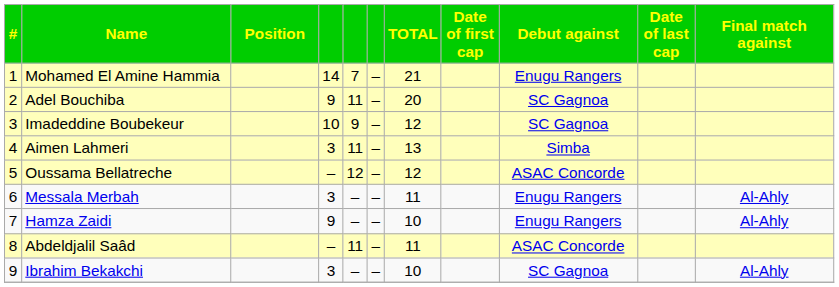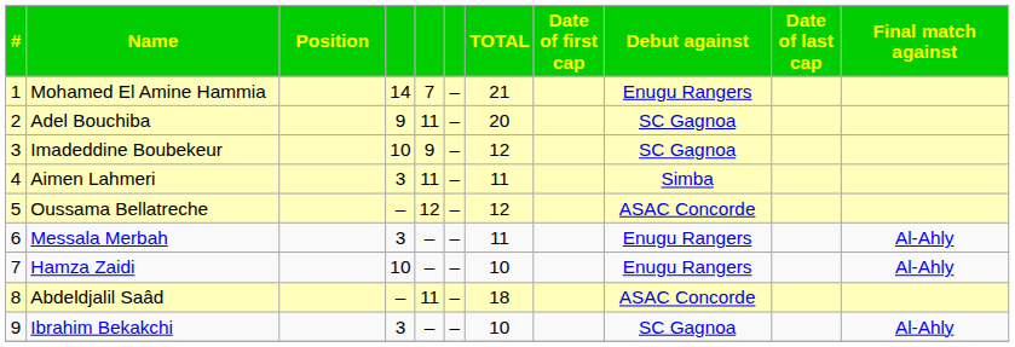 <table border="0" class="wikitable" style="text-align:center;font-size:95%">
 <tr>
 <th scope=col style="color:#FFFF00; background:#00CD00;" width=10>#</th>
 <th scope=col style="color:#FFFF00; background:#00CD00;" width=200>Name</th>
 <th scope=col style="color:#FFFF00; background:#00CD00;" width=80>Position</th>
 <th scope=col style="color:#FFFF00; background:#00CD00;" width=10><a href='#'></a></th>
 <th scope=col style="color:#FFFF00; background:#00CD00;" width=10><a href='#'></a></th>
 <th scope=col style="color:#FFFF00; background:#00CD00;" width=10><a href='#'></a></th>
 <th scope=col style="color:#FFFF00; background:#00CD00;" width=10>TOTAL</th>
 <th scope=col style="color:#FFFF00; background:#00CD00;" width=50>Date of first cap</th>
 <th scope=col style="color:#FFFF00; background:#00CD00;" width=130>Debut against</th>
 <th scope=col style="color:#FFFF00; background:#00CD00;" width=50>Date of last cap</th>
 <th scope=col style="color:#FFFF00; background:#00CD00;" width=130>Final match against</th>
 </tr>
 <tr style="background:#ffb">
 <td>1</td>
 <td align="left"> Mohamed El Amine Hammia</td>
 <td></td>
 <td>14</td>
 <td>7</td>
 <td>–</td>
 <td>21</td>
 <td></td>
 <td><a href='#'>Enugu Rangers</a></td>
 <td></td>
 <td></td>
 </tr>
 <tr style="background:#ffb">
 <td>2</td>
 <td align="left"> Adel Bouchiba</td>
 <td></td>
 <td>9</td>
 <td>11</td>
 <td>–</td>
 <td>20</td>
 <td></td>
 <td><a href='#'>SC Gagnoa</a></td>
 <td></td>
 <td></td>
 </tr>
 <tr style="background:#ffb">
 <td>3</td>
 <td align="left"> Imadeddine Boubekeur</td>
 <td></td>
 <td>10</td>
 <td>9</td>
 <td>–</td>
 <td>12</td>
 <td></td>
 <td><a href='#'>SC Gagnoa</a></td>
 <td></td>
 <td></td>
 </tr>
 <tr style="background:#ffb">
 <td>4</td>
 <td align="left"> Aimen Lahmeri</td>
 <td></td>
 <td>3</td>
 <td>11</td>
 <td>–</td>
-<td>13</td>
+<td>11</td>
 <td></td>
 <td><a href='#'>Simba</a></td>
 <td></td>
 <td></td>
 </tr>
 <tr style="background:#ffb">
 <td>5</td>
 <td align="left"> Oussama Bellatreche</td>
 <td></td>
 <td>–</td>
 <td>12</td>
 <td>–</td>
 <td>12</td>
 <td></td>
 <td><a href='#'>ASAC Concorde</a></td>
 <td></td>
 <td></td>
 </tr>
 <tr>
 <td>6</td>
 <td align="left"> <a href='#'>Messala Merbah</a></td>
 <td></td>
 <td>3</td>
 <td>–</td>
 <td>–</td>
 <td>11</td>
 <td></td>
 <td><a href='#'>Enugu Rangers</a></td>
 <td></td>
 <td><a href='#'>Al-Ahly</a></td>
 </tr>
 <tr>
 <td>7</td>
 <td align="left"> <a href='#'>Hamza Zaidi</a></td>
 <td></td>
-<td>9</td>
+<td>10</td>
 <td>–</td>
 <td>–</td>
 <td>10</td>
 <td></td>
 <td><a href='#'>Enugu Rangers</a></td>
 <td></td>
 <td><a href='#'>Al-Ahly</a></td>
 </tr>
 <tr style="background:#ffb">
 <td>8</td>
 <td align="left"> Abdeldjalil Saâd</td>
 <td></td>
 <td>–</td>
 <td>11</td>
 <td>–</td>
-<td>11</td>
+<td>18</td>
 <td></td>
 <td><a href='#'>ASAC Concorde</a></td>
 <td></td>
 <td></td>
 </tr>
 <tr>
 <td>9</td>
 <td align="left"> <a href='#'>Ibrahim Bekakchi</a></td>
 <td></td>
 <td>3</td>
 <td>–</td>
 <td>–</td>
 <td>10</td>
 <td></td>
 <td><a href='#'>SC Gagnoa</a></td>
 <td></td>
 <td><a href='#'>Al-Ahly</a></td>
 </tr>
 <tr>
 </tr>
 </table>
